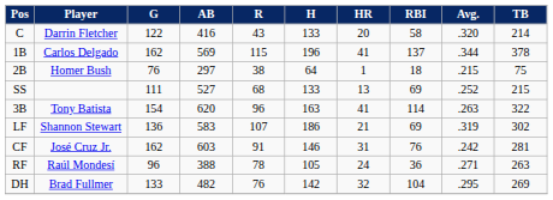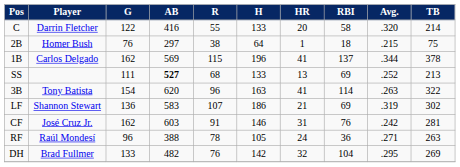 <table class="wikitable sortable">
 <tr>
 <th style="background:#072764;color:white;" width="5%">Pos</th>
 <th style="background:#072764;color:white;" width="16%">Player</th>
 <th style="background:#072764;color:white;" width="9%">G</th>
 <th style="background:#072764;color:white;" width="9%">AB</th>
 <th style="background:#072764;color:white;" width="9%">R</th>
 <th style="background:#072764;color:white;" width="9%">H</th>
 <th style="background:#072764;color:white;" width="9%">HR</th>
 <th style="background:#072764;color:white;" width="9%">RBI</th>
 <th style="background:#072764;color:white;" width="9%">Avg.</th>
 <th style="background:#072764;color:white;" width="9%">TB</th>
 </tr>
 <tr align="center">
 <td>C</td>
 <td><a href='#'>Darrin Fletcher</a></td>
 <td>122</td>
 <td>416</td>
-<td>43</td>
+<td>55</td>
 <td>133</td>
 <td>20</td>
 <td>58</td>
 <td>.320</td>
 <td>214</td>
+</tr>
+<tr align="center">
+<td>2B</td>
+<td><a href='#'>Homer Bush</a></td>
+<td>76</td>
+<td>297</td>
+<td>38</td>
+<td>64</td>
+<td>1</td>
+<td>18</td>
+<td>.215</td>
+<td>75</td>
 </tr>
 <tr align="center">
 <td>1B</td>
 <td><a href='#'>Carlos Delgado</a></td>
 <td>162</td>
 <td>569</td>
 <td>115</td>
 <td>196</td>
 <td>41</td>
 <td>137</td>
 <td>.344</td>
 <td>378</td>
 </tr>
 <tr align="center">
-<td>2B</td>
-<td><a href='#'>Homer Bush</a></td>
-<td>76</td>
-<td>297</td>
-<td>38</td>
-<td>64</td>
-<td>1</td>
-<td>18</td>
-<td>.215</td>
-<td>75</td>
-</tr>
-<tr align="center">
 <td>SS</td>
 <td></td>
 <td>111</td>
-<td>527</td>
+<td><strong>527</strong></td>
 <td>68</td>
 <td>133</td>
 <td>13</td>
 <td>69</td>
 <td>.252</td>
-<td>215</td>
+<td>213</td>
 </tr>
 <tr align="center">
 <td>3B</td>
 <td><a href='#'>Tony Batista</a></td>
 <td>154</td>
 <td>620</td>
 <td>96</td>
 <td>163</td>
 <td>41</td>
 <td>114</td>
 <td>.263</td>
 <td>322</td>
 </tr>
 <tr align="center">
 <td>LF</td>
 <td><a href='#'>Shannon Stewart</a></td>
 <td>136</td>
 <td>583</td>
 <td>107</td>
 <td>186</td>
 <td>21</td>
 <td>69</td>
 <td>.319</td>
 <td>302</td>
 </tr>
 <tr align="center">
 <td>CF</td>
 <td><a href='#'>José Cruz Jr.</a></td>
 <td>162</td>
 <td>603</td>
 <td>91</td>
 <td>146</td>
 <td>31</td>
 <td>76</td>
 <td>.242</td>
 <td>281</td>
 </tr>
 <tr align="center">
 <td>RF</td>
 <td><a href='#'>Raúl Mondesí</a></td>
 <td>96</td>
 <td>388</td>
 <td>78</td>
 <td>105</td>
 <td>24</td>
 <td>36</td>
 <td>.271</td>
 <td>263</td>
 </tr>
 <tr align="center">
 <td>DH</td>
 <td><a href='#'>Brad Fullmer</a></td>
 <td>133</td>
 <td>482</td>
 <td>76</td>
 <td>142</td>
 <td>32</td>
 <td>104</td>
 <td>.295</td>
 <td>269</td>
 </tr>
 <tr align="center">
 </tr>
 </table>
